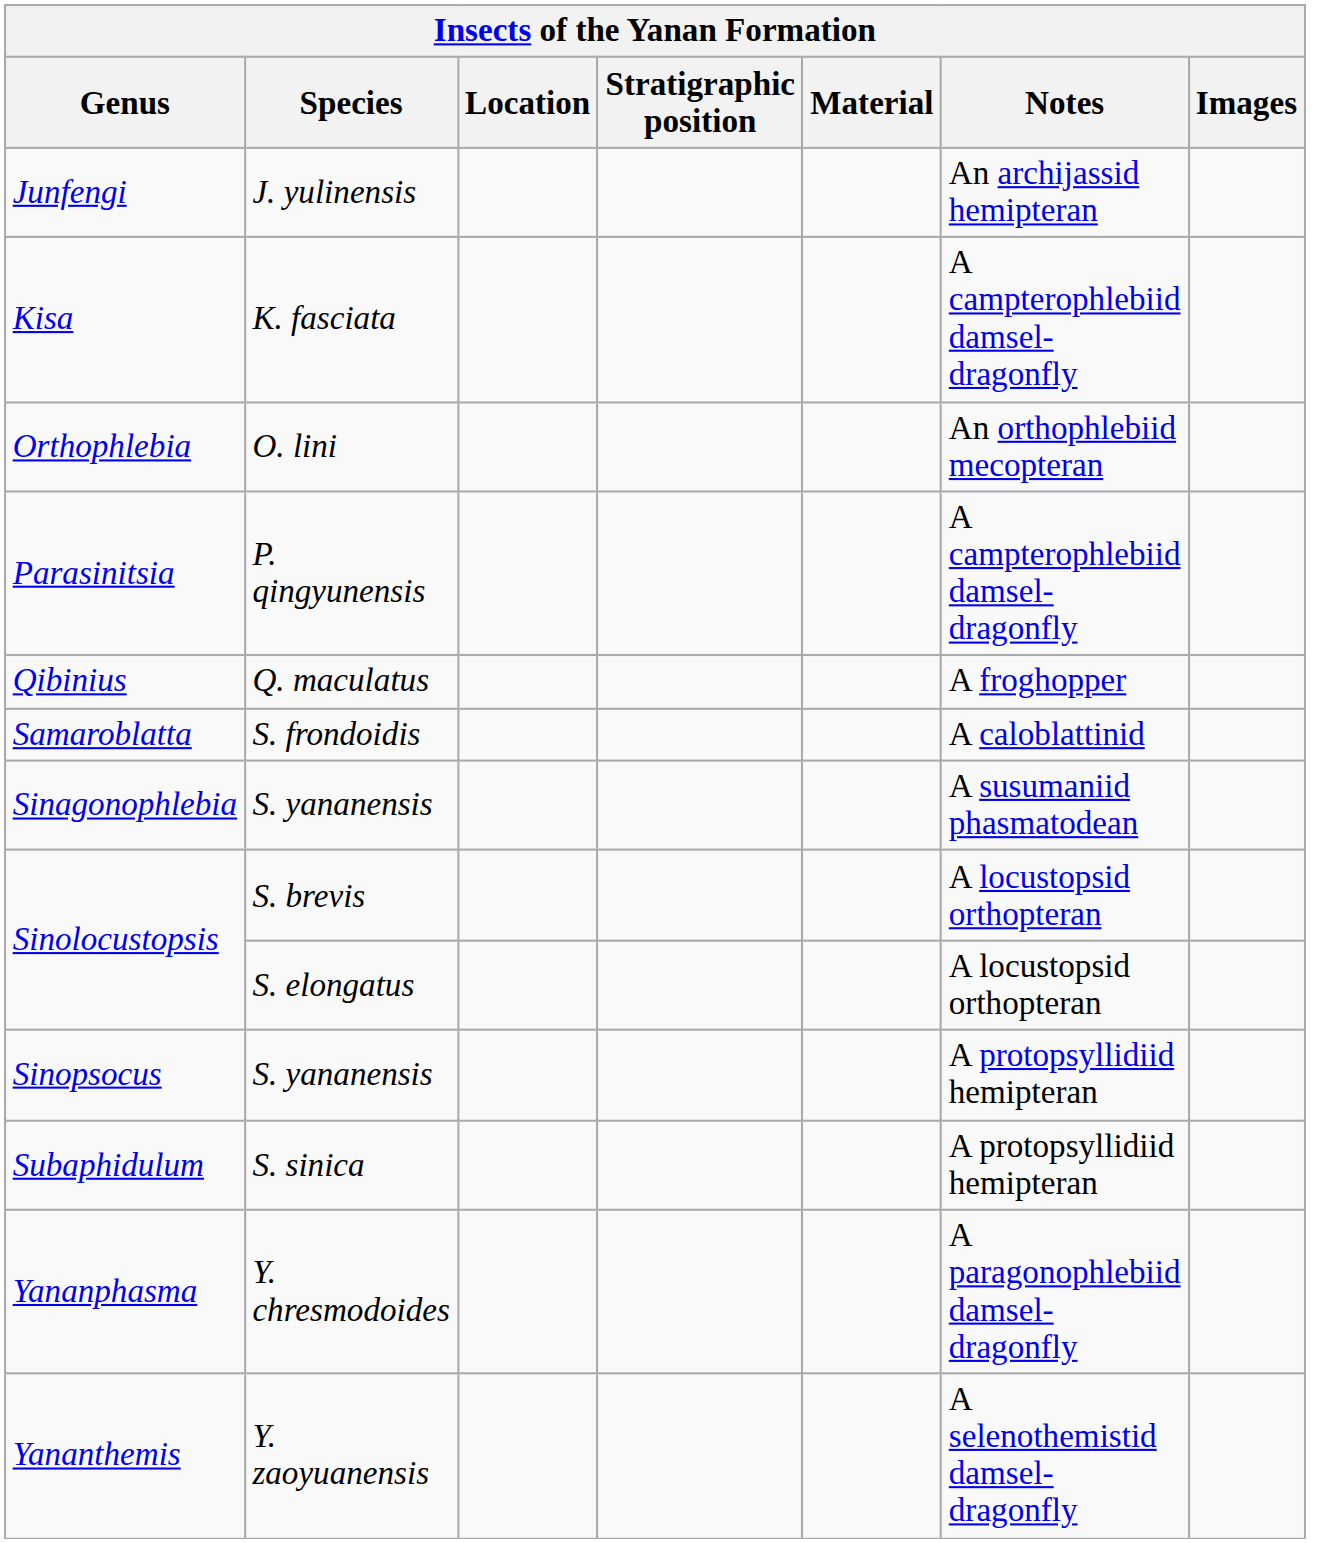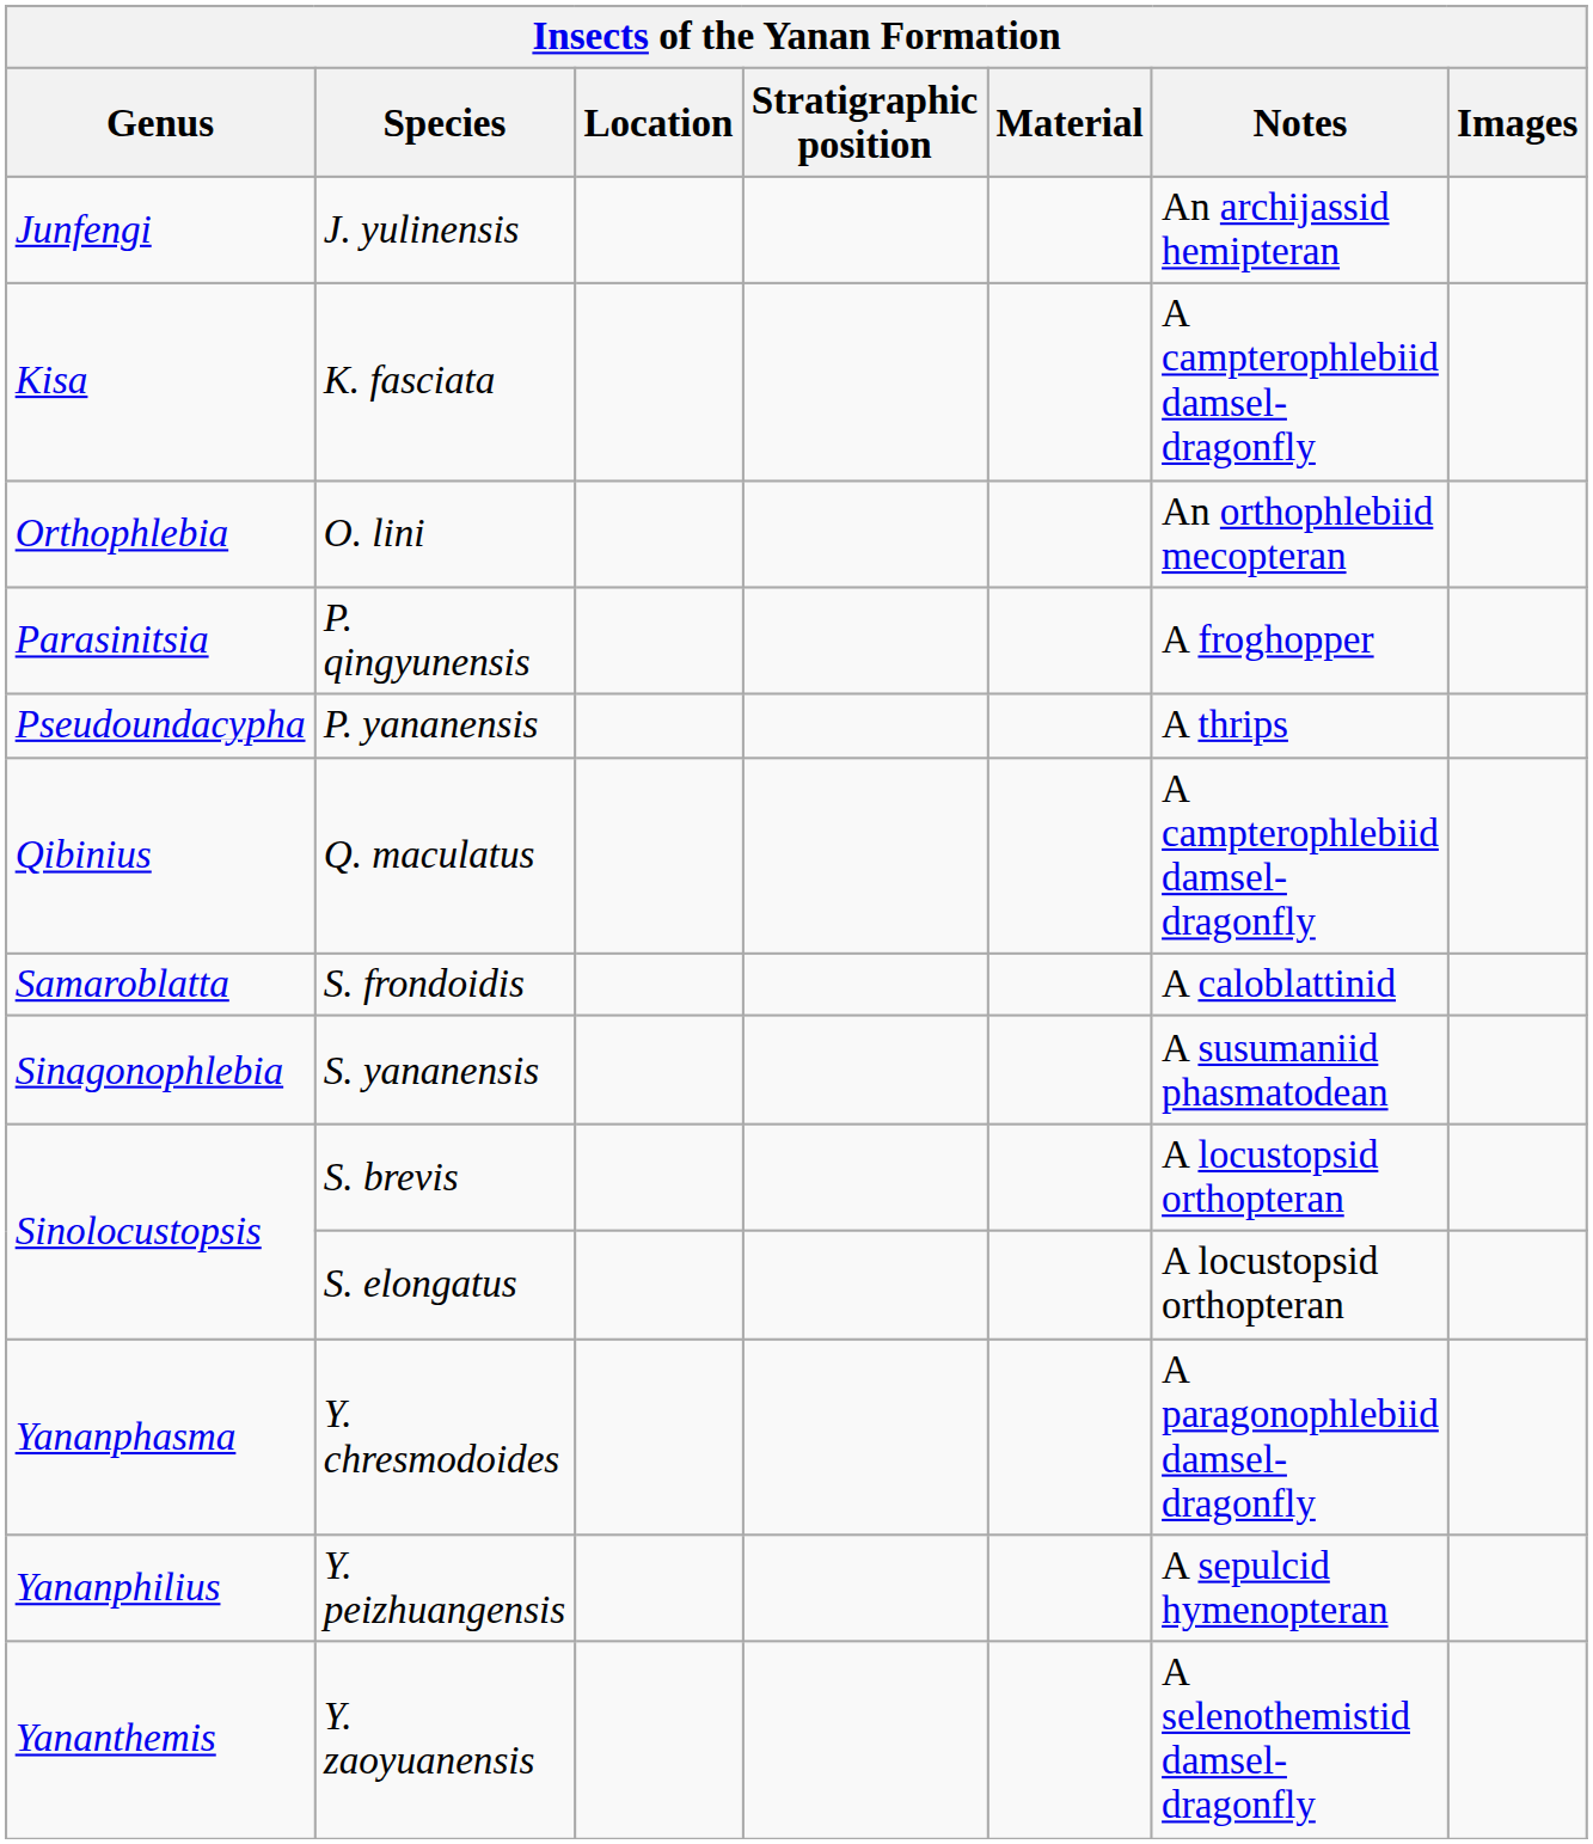 <table class="wikitable" align="center">
 <tr>
 <th colspan="7" align="center"><a href='#'>Insects</a> of the Yanan Formation</th>
 </tr>
 <tr>
 <th>Genus</th>
 <th>Species</th>
 <th>Location</th>
 <th>Stratigraphic position</th>
 <th>Material</th>
 <th>Notes</th>
 <th>Images</th>
 </tr>
 <tr>
 <td><em><a href='#'>Junfengi</a></em></td>
 <td><em>J. yulinensis</em></td>
 <td></td>
 <td></td>
 <td></td>
 <td>An <a href='#'>archijassid</a> <a href='#'>hemipteran</a></td>
 <td></td>
 </tr>
 <tr>
 <td><em><a href='#'>Kisa</a></em></td>
 <td><em>K. fasciata</em></td>
 <td></td>
 <td></td>
 <td></td>
 <td>A <a href='#'>campterophlebiid</a> <a href='#'>damsel-dragonfly</a></td>
 <td></td>
 </tr>
 <tr>
 <td><em><a href='#'>Orthophlebia</a></em></td>
 <td><em>O. lini</em></td>
 <td></td>
 <td></td>
 <td></td>
 <td>An <a href='#'>orthophlebiid</a> <a href='#'>mecopteran</a></td>
 <td></td>
 </tr>
 <tr>
 <td><em><a href='#'>Parasinitsia</a></em></td>
 <td><em>P. qingyunensis</em></td>
 <td></td>
 <td></td>
 <td></td>
-<td>A <a href='#'>campterophlebiid</a> <a href='#'>damsel-dragonfly</a></td>
+<td>A <a href='#'>froghopper</a></td>
+<td></td>
+</tr>
+<tr>
+<td><em><a href='#'>Pseudoundacypha</a></em></td>
+<td><em>P. yananensis</em></td>
+<td></td>
+<td></td>
+<td></td>
+<td>A <a href='#'>thrips</a></td>
 <td></td>
 </tr>
 <tr>
 <td><em><a href='#'>Qibinius</a></em></td>
 <td><em>Q. maculatus</em></td>
 <td></td>
 <td></td>
 <td></td>
-<td>A <a href='#'>froghopper</a></td>
+<td>A <a href='#'>campterophlebiid</a> <a href='#'>damsel-dragonfly</a></td>
 <td></td>
 </tr>
 <tr>
 <td><em><a href='#'>Samaroblatta</a></em></td>
 <td><em>S. frondoidis</em></td>
 <td></td>
 <td></td>
 <td></td>
 <td>A <a href='#'>caloblattinid</a></td>
 <td></td>
 </tr>
 <tr>
 <td><em><a href='#'>Sinagonophlebia</a></em></td>
 <td><em>S. yananensis</em></td>
 <td></td>
 <td></td>
 <td></td>
 <td>A <a href='#'>susumaniid</a> <a href='#'>phasmatodean</a></td>
 <td></td>
 </tr>
 <tr>
 <td rowspan=2><em><a href='#'>Sinolocustopsis</a></em></td>
 <td><em>S. brevis</em></td>
 <td></td>
 <td></td>
 <td></td>
 <td>A <a href='#'>locustopsid</a> <a href='#'>orthopteran</a></td>
 <td></td>
 </tr>
 <tr>
 <td><em>S. elongatus</em></td>
 <td></td>
 <td></td>
 <td></td>
 <td>A locustopsid orthopteran</td>
 <td></td>
 </tr>
 <tr>
-<td><em><a href='#'>Sinopsocus</a></em></td>
-<td><em>S. yananensis</em></td>
-<td></td>
-<td></td>
-<td></td>
-<td>A <a href='#'>protopsyllidiid</a> hemipteran</td>
-<td></td>
-</tr>
-<tr>
-<td><em><a href='#'>Subaphidulum</a></em></td>
-<td><em>S. sinica</em></td>
-<td></td>
-<td></td>
-<td></td>
-<td>A protopsyllidiid hemipteran</td>
-<td></td>
-</tr>
-<tr>
 <td><em><a href='#'>Yananphasma</a></em></td>
 <td><em>Y. chresmodoides</em></td>
 <td></td>
 <td></td>
 <td></td>
 <td>A <a href='#'>paragonophlebiid</a> <a href='#'>damsel-dragonfly</a></td>
+<td></td>
+</tr>
+<tr>
+<td><em><a href='#'>Yananphilius</a></em></td>
+<td><em>Y. peizhuangensis</em></td>
+<td></td>
+<td></td>
+<td></td>
+<td>A <a href='#'>sepulcid</a> <a href='#'>hymenopteran</a></td>
 <td></td>
 </tr>
 <tr>
 <td><em><a href='#'>Yananthemis</a></em></td>
 <td><em>Y. zaoyuanensis</em></td>
 <td></td>
 <td></td>
 <td></td>
 <td>A <a href='#'>selenothemistid</a> <a href='#'>damsel-dragonfly</a></td>
 <td></td>
 </tr>
 <tr>
 </tr>
 </table>
